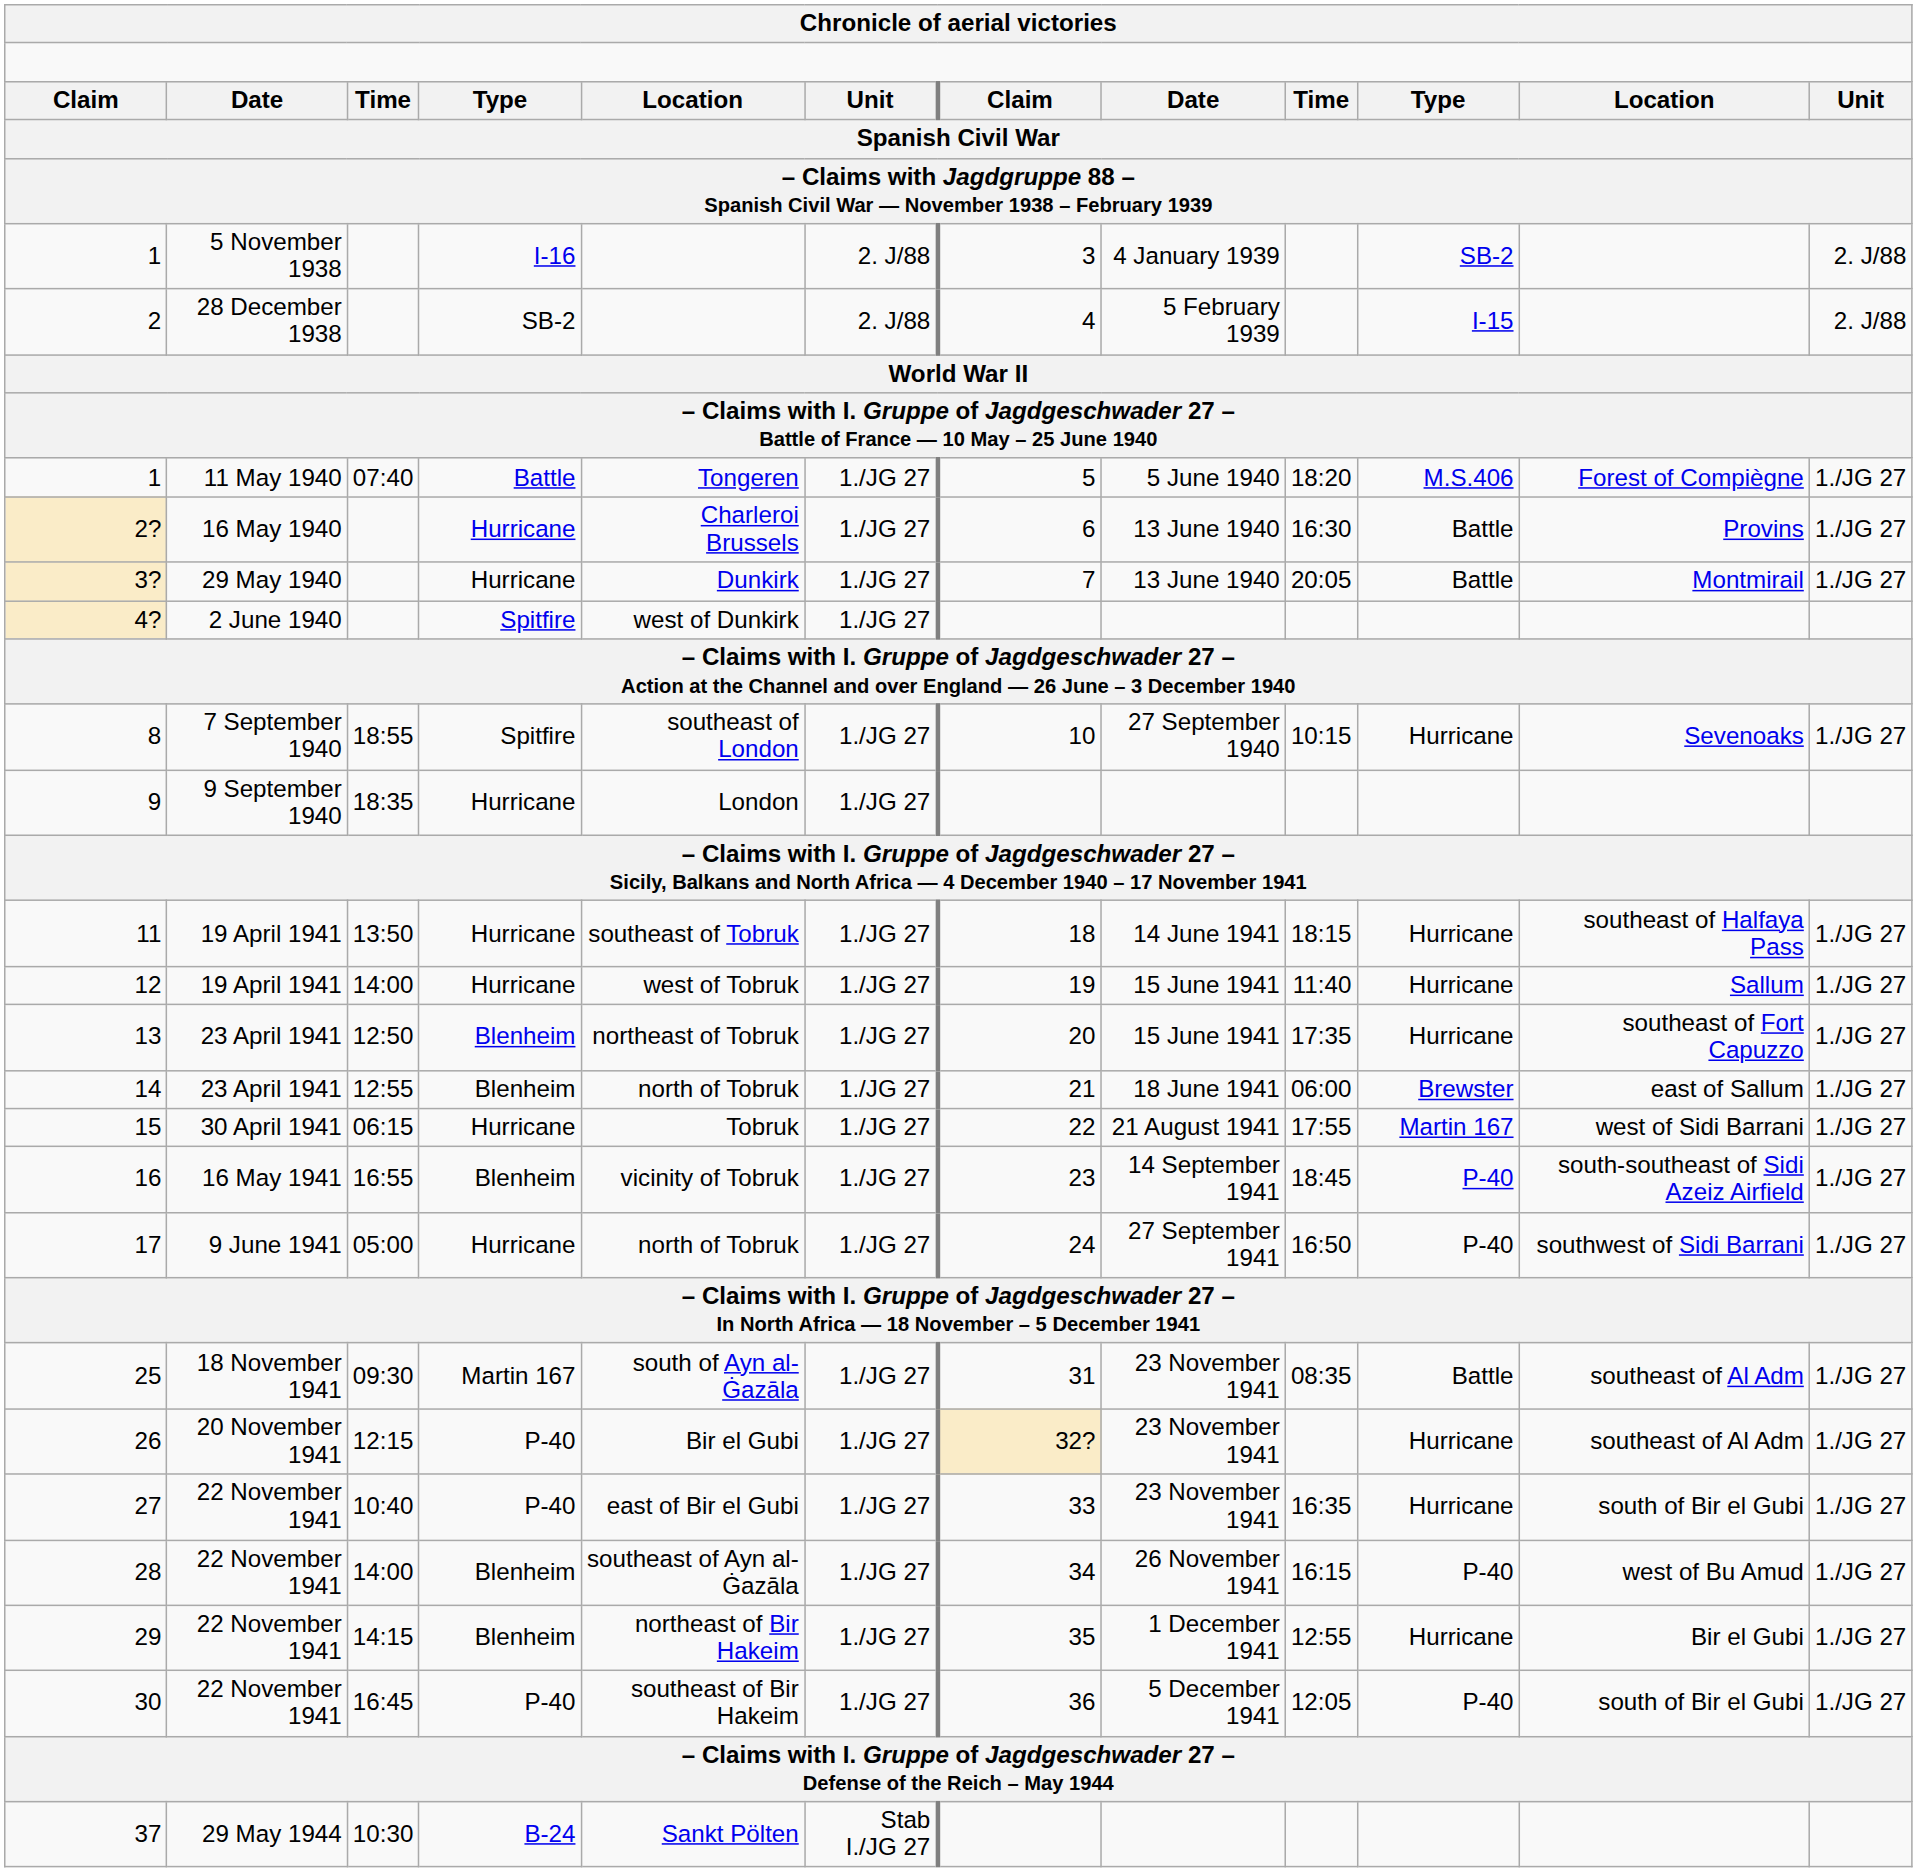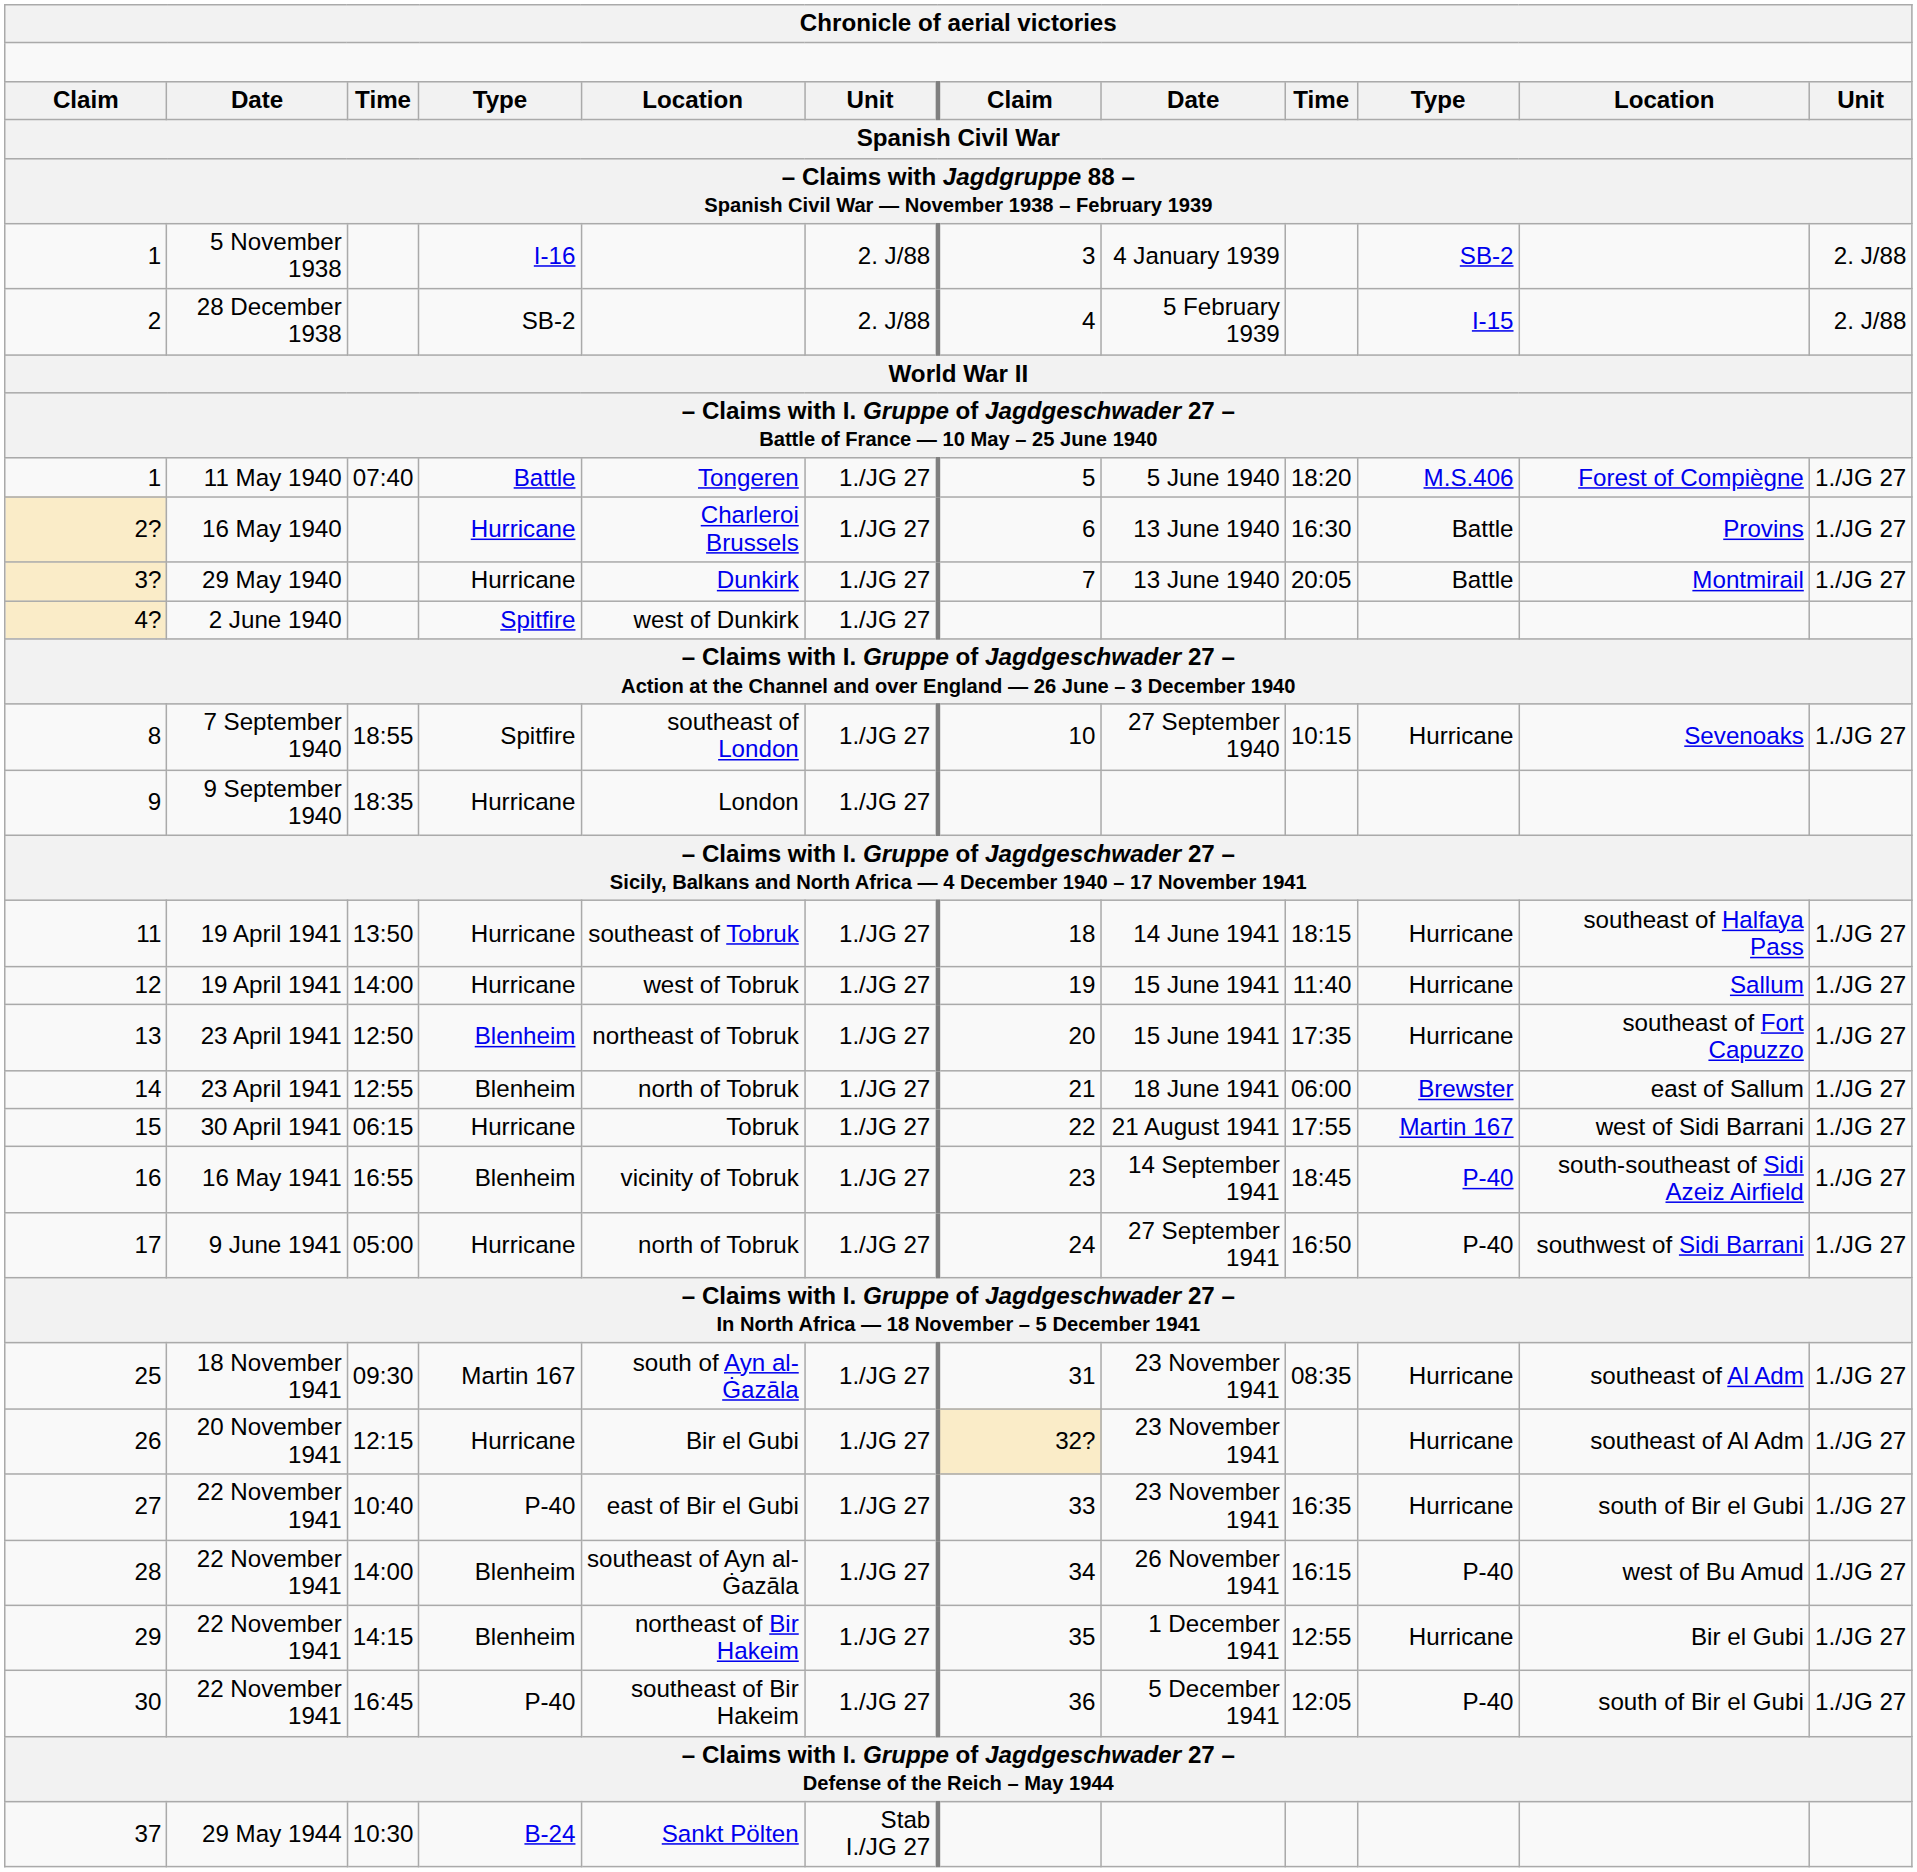 <table class="wikitable plainrowheaders collapsible" style="margin-left: auto; margin-right: auto; border: none; text-align:right; width: 100%;">
 <tr>
 <th colspan="12">Chronicle of aerial victories</th>
 </tr>
 <tr>
 <td colspan="12" style="text-align: left;"><br></td>
 </tr>
 <tr>
 <th scope="col" width="100px">Claim</th>
 <th scope="col">Date</th>
 <th scope="col">Time</th>
 <th scope="col" width="100px">Type</th>
 <th scope="col">Location</th>
 <th scope="col">Unit</th>
 <th scope="col" style="border-left: 3px solid grey;" width="100px">Claim</th>
 <th scope="col">Date</th>
 <th scope="col">Time</th>
 <th scope="col" width="100px">Type</th>
 <th scope="col">Location</th>
 <th scope="col">Unit</th>
 </tr>
 <tr>
 <th colspan="12">Spanish Civil War</th>
 </tr>
 <tr>
 <th colspan="12">– Claims with <em>Jagdgruppe</em> 88 –<br><small>Spanish Civil War — November 1938 – February 1939</small></th>
 </tr>
 <tr>
 <td>1</td>
 <td>5 November 1938</td>
 <td></td>
 <td><a href='#'>I-16</a></td>
 <td></td>
 <td>2. J/88</td>
 <td style="border-left: 3px solid grey;">3</td>
 <td>4 January 1939</td>
 <td></td>
 <td><a href='#'>SB-2</a></td>
 <td></td>
 <td>2. J/88</td>
 </tr>
 <tr>
 <td>2</td>
 <td>28 December 1938</td>
 <td></td>
 <td>SB-2</td>
 <td></td>
 <td>2. J/88</td>
 <td style="border-left: 3px solid grey;">4</td>
 <td>5 February 1939</td>
 <td></td>
 <td><a href='#'>I-15</a></td>
 <td></td>
 <td>2. J/88</td>
 </tr>
 <tr>
 <th colspan="12">World War II</th>
 </tr>
 <tr>
 <th colspan="12">– Claims with I. <em>Gruppe</em> of <em>Jagdgeschwader</em> 27 –<br><small>Battle of France — 10 May – 25 June 1940</small></th>
 </tr>
 <tr>
 <td>1</td>
 <td>11 May 1940</td>
 <td>07:40</td>
 <td><a href='#'>Battle</a></td>
 <td><a href='#'>Tongeren</a></td>
 <td>1./JG 27</td>
 <td style="border-left: 3px solid grey;">5</td>
 <td>5 June 1940</td>
 <td>18:20</td>
 <td><a href='#'>M.S.406</a></td>
 <td><a href='#'>Forest of Compiègne</a></td>
 <td>1./JG 27</td>
 </tr>
 <tr>
 <td style="background:#faecc8">2?</td>
 <td>16 May 1940</td>
 <td></td>
 <td><a href='#'>Hurricane</a></td>
 <td><a href='#'>Charleroi</a><br><a href='#'>Brussels</a></td>
 <td>1./JG 27</td>
 <td style="border-left: 3px solid grey;">6</td>
 <td>13 June 1940</td>
 <td>16:30</td>
 <td>Battle</td>
 <td><a href='#'>Provins</a></td>
 <td>1./JG 27</td>
 </tr>
 <tr>
 <td style="background:#faecc8">3?</td>
 <td>29 May 1940</td>
 <td></td>
 <td>Hurricane</td>
 <td><a href='#'>Dunkirk</a></td>
 <td>1./JG 27</td>
 <td style="border-left: 3px solid grey;">7</td>
 <td>13 June 1940</td>
 <td>20:05</td>
 <td>Battle</td>
 <td><a href='#'>Montmirail</a></td>
 <td>1./JG 27</td>
 </tr>
 <tr>
 <td style="background:#faecc8">4?</td>
 <td>2 June 1940</td>
 <td></td>
 <td><a href='#'>Spitfire</a></td>
 <td>west of Dunkirk</td>
 <td>1./JG 27</td>
 <td style="border-left: 3px solid grey;"></td>
 <td></td>
 <td></td>
 <td></td>
 <td></td>
 <td></td>
 </tr>
 <tr>
 <th colspan="12">– Claims with I. <em>Gruppe</em> of <em>Jagdgeschwader</em> 27 –<br><small>Action at the Channel and over England — 26 June – 3 December 1940</small></th>
 </tr>
 <tr>
 <td>8</td>
 <td>7 September 1940</td>
 <td>18:55</td>
 <td>Spitfire</td>
 <td>southeast of <a href='#'>London</a></td>
 <td>1./JG 27</td>
 <td style="border-left: 3px solid grey;">10</td>
 <td>27 September 1940</td>
 <td>10:15</td>
 <td>Hurricane</td>
 <td><a href='#'>Sevenoaks</a></td>
 <td>1./JG 27</td>
 </tr>
 <tr>
 <td>9</td>
 <td>9 September 1940</td>
 <td>18:35</td>
 <td>Hurricane</td>
 <td>London</td>
 <td>1./JG 27</td>
 <td style="border-left: 3px solid grey;"></td>
 <td></td>
 <td></td>
 <td></td>
 <td></td>
 <td></td>
 </tr>
 <tr>
 <th colspan="12">– Claims with I. <em>Gruppe</em> of <em>Jagdgeschwader</em> 27 –<br><small>Sicily, Balkans and North Africa — 4 December 1940 – 17 November 1941</small></th>
 </tr>
 <tr>
 <td>11</td>
 <td>19 April 1941</td>
 <td>13:50</td>
 <td>Hurricane</td>
 <td>southeast of <a href='#'>Tobruk</a></td>
 <td>1./JG 27</td>
 <td style="border-left: 3px solid grey;">18</td>
 <td>14 June 1941</td>
 <td>18:15</td>
 <td>Hurricane</td>
 <td>southeast of <a href='#'>Halfaya Pass</a></td>
 <td>1./JG 27</td>
 </tr>
 <tr>
 <td>12</td>
 <td>19 April 1941</td>
 <td>14:00</td>
 <td>Hurricane</td>
 <td>west of Tobruk</td>
 <td>1./JG 27</td>
 <td style="border-left: 3px solid grey;">19</td>
 <td>15 June 1941</td>
 <td>11:40</td>
 <td>Hurricane</td>
 <td><a href='#'>Sallum</a></td>
 <td>1./JG 27</td>
 </tr>
 <tr>
 <td>13</td>
 <td>23 April 1941</td>
 <td>12:50</td>
 <td><a href='#'>Blenheim</a></td>
 <td>northeast of Tobruk</td>
 <td>1./JG 27</td>
 <td style="border-left: 3px solid grey;">20</td>
 <td>15 June 1941</td>
 <td>17:35</td>
 <td>Hurricane</td>
 <td>southeast of <a href='#'>Fort Capuzzo</a></td>
 <td>1./JG 27</td>
 </tr>
 <tr>
 <td>14</td>
 <td>23 April 1941</td>
 <td>12:55</td>
 <td>Blenheim</td>
 <td>north of Tobruk</td>
 <td>1./JG 27</td>
 <td style="border-left: 3px solid grey;">21</td>
 <td>18 June 1941</td>
 <td>06:00</td>
 <td><a href='#'>Brewster</a></td>
 <td>east of Sallum</td>
 <td>1./JG 27</td>
 </tr>
 <tr>
 <td>15</td>
 <td>30 April 1941</td>
 <td>06:15</td>
 <td>Hurricane</td>
 <td>Tobruk</td>
 <td>1./JG 27</td>
 <td style="border-left: 3px solid grey;">22</td>
 <td>21 August 1941</td>
 <td>17:55</td>
 <td><a href='#'>Martin 167</a></td>
 <td>west of Sidi Barrani</td>
 <td>1./JG 27</td>
 </tr>
 <tr>
 <td>16</td>
 <td>16 May 1941</td>
 <td>16:55</td>
 <td>Blenheim</td>
 <td>vicinity of Tobruk</td>
 <td>1./JG 27</td>
 <td style="border-left: 3px solid grey;">23</td>
 <td>14 September 1941</td>
 <td>18:45</td>
 <td><a href='#'>P-40</a></td>
 <td>south-southeast of <a href='#'>Sidi Azeiz Airfield</a></td>
 <td>1./JG 27</td>
 </tr>
 <tr>
 <td>17</td>
 <td>9 June 1941</td>
 <td>05:00</td>
 <td>Hurricane</td>
 <td>north of Tobruk</td>
 <td>1./JG 27</td>
 <td style="border-left: 3px solid grey;">24</td>
 <td>27 September 1941</td>
 <td>16:50</td>
 <td>P-40</td>
 <td>southwest of <a href='#'>Sidi Barrani</a></td>
 <td>1./JG 27</td>
 </tr>
 <tr>
 <th colspan="12">– Claims with I. <em>Gruppe</em> of <em>Jagdgeschwader</em> 27 –<br><small>In North Africa — 18 November – 5 December 1941</small></th>
 </tr>
 <tr>
 <td>25</td>
 <td>18 November 1941</td>
 <td>09:30</td>
 <td>Martin 167</td>
 <td>south of <a href='#'>Ayn al-Ġazāla</a></td>
 <td>1./JG 27</td>
 <td style="border-left: 3px solid grey;">31</td>
 <td>23 November 1941</td>
 <td>08:35</td>
-<td>Battle</td>
+<td>Hurricane</td>
 <td>southeast of <a href='#'>Al Adm</a></td>
 <td>1./JG 27</td>
 </tr>
 <tr>
 <td>26</td>
 <td>20 November 1941</td>
 <td>12:15</td>
-<td>P-40</td>
+<td>Hurricane</td>
 <td>Bir el Gubi</td>
 <td>1./JG 27</td>
 <td style="border-left: 3px solid grey; background:#faecc8">32?</td>
 <td>23 November 1941</td>
 <td></td>
 <td>Hurricane</td>
 <td>southeast of Al Adm</td>
 <td>1./JG 27</td>
 </tr>
 <tr>
 <td>27</td>
 <td>22 November 1941</td>
 <td>10:40</td>
 <td>P-40</td>
 <td>east of Bir el Gubi</td>
 <td>1./JG 27</td>
 <td style="border-left: 3px solid grey;">33</td>
 <td>23 November 1941</td>
 <td>16:35</td>
 <td>Hurricane</td>
 <td>south of Bir el Gubi</td>
 <td>1./JG 27</td>
 </tr>
 <tr>
 <td>28</td>
 <td>22 November 1941</td>
 <td>14:00</td>
 <td>Blenheim</td>
 <td>southeast of Ayn al-Ġazāla</td>
 <td>1./JG 27</td>
 <td style="border-left: 3px solid grey;">34</td>
 <td>26 November 1941</td>
 <td>16:15</td>
 <td>P-40</td>
 <td>west of Bu Amud</td>
 <td>1./JG 27</td>
 </tr>
 <tr>
 <td>29</td>
 <td>22 November 1941</td>
 <td>14:15</td>
 <td>Blenheim</td>
 <td>northeast of <a href='#'>Bir Hakeim</a></td>
 <td>1./JG 27</td>
 <td style="border-left: 3px solid grey;">35</td>
 <td>1 December 1941</td>
 <td>12:55</td>
 <td>Hurricane</td>
 <td>Bir el Gubi</td>
 <td>1./JG 27</td>
 </tr>
 <tr>
 <td>30</td>
 <td>22 November 1941</td>
 <td>16:45</td>
 <td>P-40</td>
 <td>southeast of Bir Hakeim</td>
 <td>1./JG 27</td>
 <td style="border-left: 3px solid grey;">36</td>
 <td>5 December 1941</td>
 <td>12:05</td>
 <td>P-40</td>
 <td>south of Bir el Gubi</td>
 <td>1./JG 27</td>
 </tr>
 <tr>
 <th colspan="12">– Claims with I. <em>Gruppe</em> of <em>Jagdgeschwader</em> 27 –<br><small>Defense of the Reich – May 1944</small></th>
 </tr>
 <tr>
 <td>37</td>
 <td>29 May 1944</td>
 <td>10:30</td>
 <td><a href='#'>B-24</a></td>
 <td><a href='#'>Sankt Pölten</a></td>
 <td>Stab I./JG 27</td>
 <td style="border-left: 3px solid grey;"></td>
 <td></td>
 <td></td>
 <td></td>
 <td></td>
 <td></td>
 </tr>
 </table>
